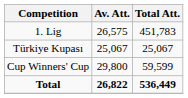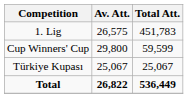 <table class="wikitable" style="text-align: center">
 <tr>
 <th>Competition</th>
 <th>Av. Att.</th>
 <th>Total Att.</th>
 </tr>
 <tr>
 <td>1. Lig</td>
 <td>26,575</td>
 <td>451,783</td>
 </tr>
 <tr>
+<td>Cup Winners' Cup</td>
+<td>29,800</td>
+<td>59,599</td>
+</tr>
+<tr>
 <td>Türkiye Kupası</td>
 <td>25,067</td>
 <td>25,067</td>
-</tr>
-<tr>
-<td>Cup Winners' Cup</td>
-<td>29,800</td>
-<td>59,599</td>
 </tr>
 <tr>
 <td><strong>Total</strong></td>
 <td><strong>26,822</strong></td>
 <td><strong>536,449</strong></td>
 </tr>
 <tr>
 </tr>
 </table>
